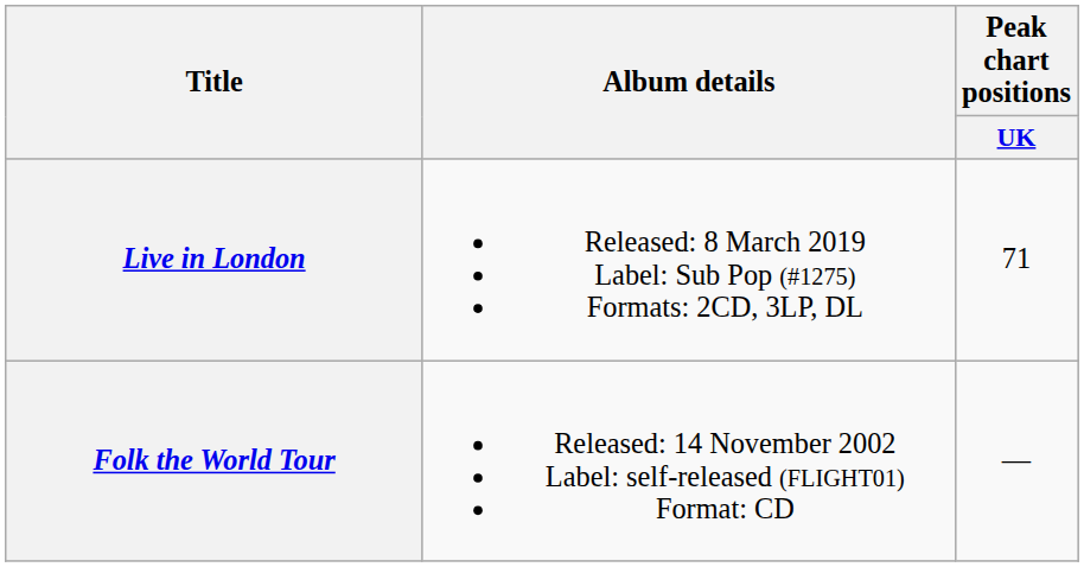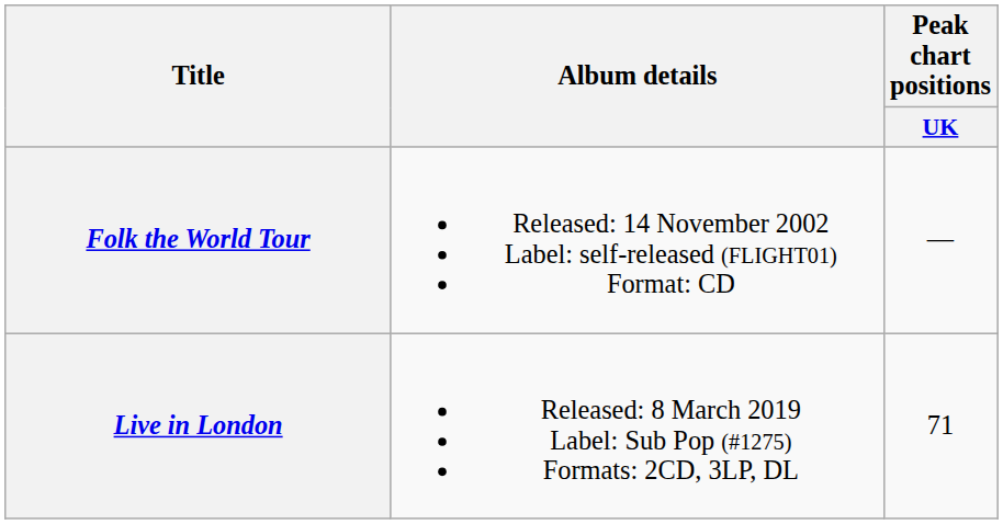 <table class="wikitable plainrowheaders" style="text-align:center;">
 <tr>
 <th scope="col" rowspan="2" style="width:14em;">Title</th>
 <th scope="col" rowspan="2" style="width:18em;">Album details</th>
 <th scope="col" colspan="1">Peak chart positions</th>
 </tr>
 <tr>
 <th scope="col" style="width:2.5em;font-size:90%;"><a href='#'>UK</a><br></th>
 </tr>
 <tr>
+<th scope="row"><em><a href='#'>Folk the World Tour</a></em></th>
+<td><br><ul><li>Released: 14 November 2002</li><li>Label: self-released <small>(FLIGHT01)</small></li><li>Format: CD</li></ul></td>
+<td>—</td>
+</tr>
+<tr>
 <th scope="row"><em><a href='#'>Live in London</a></em></th>
 <td><br><ul><li>Released: 8 March 2019</li><li>Label: Sub Pop <small>(#1275)</small></li><li>Formats: 2CD, 3LP, DL</li></ul></td>
 <td>71</td>
 </tr>
-<tr>
-<th scope="row"><em><a href='#'>Folk the World Tour</a></em></th>
-<td><br><ul><li>Released: 14 November 2002</li><li>Label: self-released <small>(FLIGHT01)</small></li><li>Format: CD</li></ul></td>
-<td>—</td>
-</tr>
 </table>
